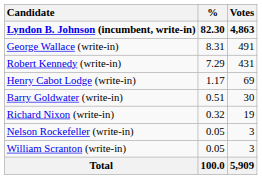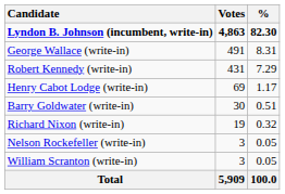 <table class="wikitable sortable" style="text-align:right;">
 <tr>
 <th style="text-align:left;">Candidate</th>
+<th>Votes</th>
 <th>%</th>
-<th>Votes</th>
 </tr>
 <tr>
 <td style="text-align:left;" data-sort-name="Johnson, Lyndon B."><strong><a href='#'>Lyndon B. Johnson</a></strong> <strong>(incumbent, write-in)</strong></td>
+<td><strong>4,863</strong></td>
 <td><strong>82.30</strong></td>
-<td><strong>4,863</strong></td>
 </tr>
 <tr>
 <td style="text-align:left;" data-sort-name="Wallace, George"><a href='#'>George Wallace</a> (write-in)</td>
+<td>491</td>
 <td>8.31</td>
-<td>491</td>
 </tr>
 <tr>
 <td style="text-align:left;" data-sort-name="Kennedy, Robert"><a href='#'>Robert Kennedy</a> (write-in)</td>
+<td>431</td>
 <td>7.29</td>
-<td>431</td>
 </tr>
 <tr>
 <td style="text-align:left;" data-sort-name="Lodge, Henry Cabot"><a href='#'>Henry Cabot Lodge</a> (write-in)</td>
+<td>69</td>
 <td>1.17</td>
-<td>69</td>
 </tr>
 <tr>
 <td style="text-align:left;" data-sort-name="Goldwater, Barry"><a href='#'>Barry Goldwater</a> (write-in)</td>
+<td>30</td>
 <td>0.51</td>
-<td>30</td>
 </tr>
 <tr>
 <td style="text-align:left;" data-sort-name="Nixon, Richard"><a href='#'>Richard Nixon</a> (write-in)</td>
+<td>19</td>
 <td>0.32</td>
-<td>19</td>
 </tr>
 <tr>
 <td style="text-align:left;" data-sort-name="Rockefeller, Nelson"><a href='#'>Nelson Rockefeller</a> (write-in)</td>
+<td>3</td>
 <td>0.05</td>
-<td>3</td>
 </tr>
 <tr>
 <td style="text-align:left;" data-sort-name="Scranton, William"><a href='#'>William Scranton</a> (write-in)</td>
+<td>3</td>
 <td>0.05</td>
-<td>3</td>
 </tr>
 <tr>
 <th>Total</th>
+<th>5,909</th>
 <th>100.0</th>
-<th>5,909</th>
 </tr>
 </table>
